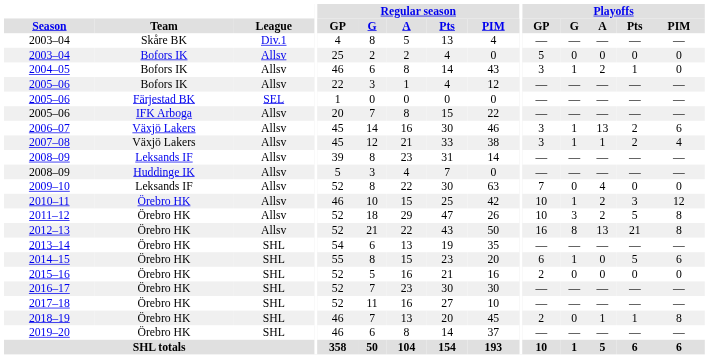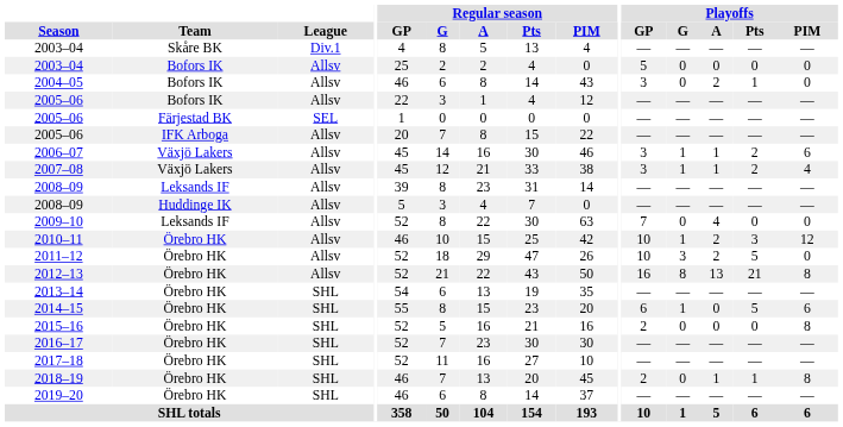 <table border="0" cellpadding="1" cellspacing="0" style="text-align:center; width:60em">
 <tr bgcolor="#e0e0e0">
 <th colspan="3" bgcolor="#ffffff"></th>
 <th rowspan="99" bgcolor="#ffffff"></th>
 <th colspan="5"><a href='#'>Regular season</a></th>
 <th rowspan="99" bgcolor="#ffffff"></th>
 <th colspan="5"><a href='#'>Playoffs</a></th>
 </tr>
 <tr bgcolor="#e0e0e0">
 <th><a href='#'>Season</a></th>
 <th>Team</th>
 <th>League</th>
 <th>GP</th>
 <th><a href='#'>G</a></th>
 <th><a href='#'>A</a></th>
 <th><a href='#'>Pts</a></th>
 <th><a href='#'>PIM</a></th>
 <th>GP</th>
 <th>G</th>
 <th>A</th>
 <th>Pts</th>
 <th>PIM</th>
 </tr>
 <tr>
 <td>2003–04</td>
 <td>Skåre BK</td>
 <td><a href='#'>Div.1</a></td>
 <td>4</td>
 <td>8</td>
 <td>5</td>
 <td>13</td>
 <td>4</td>
 <td>—</td>
 <td>—</td>
 <td>—</td>
 <td>—</td>
 <td>—</td>
 </tr>
 <tr ALIGN="center" bgcolor="#f0f0f0">
 <td><a href='#'>2003–04</a></td>
 <td><a href='#'>Bofors IK</a></td>
 <td><a href='#'>Allsv</a></td>
 <td>25</td>
 <td>2</td>
 <td>2</td>
 <td>4</td>
 <td>0</td>
 <td>5</td>
 <td>0</td>
 <td>0</td>
 <td>0</td>
 <td>0</td>
 </tr>
 <tr ALIGN="center">
 <td><a href='#'>2004–05</a></td>
 <td>Bofors IK</td>
 <td>Allsv</td>
 <td>46</td>
 <td>6</td>
 <td>8</td>
 <td>14</td>
 <td>43</td>
 <td>3</td>
-<td>1</td>
+<td>0</td>
 <td>2</td>
 <td>1</td>
 <td>0</td>
 </tr>
 <tr ALIGN="center" bgcolor="#f0f0f0">
 <td><a href='#'>2005–06</a></td>
 <td>Bofors IK</td>
 <td>Allsv</td>
 <td>22</td>
 <td>3</td>
 <td>1</td>
 <td>4</td>
 <td>12</td>
 <td>—</td>
 <td>—</td>
 <td>—</td>
 <td>—</td>
 <td>—</td>
 </tr>
 <tr ALIGN="center">
 <td><a href='#'>2005–06</a></td>
 <td><a href='#'>Färjestad BK</a></td>
 <td><a href='#'>SEL</a></td>
 <td>1</td>
 <td>0</td>
 <td>0</td>
 <td>0</td>
 <td>0</td>
 <td>—</td>
 <td>—</td>
 <td>—</td>
 <td>—</td>
 <td>—</td>
 </tr>
 <tr ALIGN="center" bgcolor="#f0f0f0">
 <td>2005–06</td>
 <td><a href='#'>IFK Arboga</a></td>
 <td>Allsv</td>
 <td>20</td>
 <td>7</td>
 <td>8</td>
 <td>15</td>
 <td>22</td>
 <td>—</td>
 <td>—</td>
 <td>—</td>
 <td>—</td>
 <td>—</td>
 </tr>
 <tr ALIGN="center">
 <td><a href='#'>2006–07</a></td>
 <td><a href='#'>Växjö Lakers</a></td>
 <td>Allsv</td>
 <td>45</td>
 <td>14</td>
 <td>16</td>
 <td>30</td>
 <td>46</td>
 <td>3</td>
 <td>1</td>
-<td>13</td>
+<td>1</td>
 <td>2</td>
 <td>6</td>
 </tr>
 <tr ALIGN="center" bgcolor="#f0f0f0">
 <td><a href='#'>2007–08</a></td>
 <td>Växjö Lakers</td>
 <td>Allsv</td>
 <td>45</td>
 <td>12</td>
 <td>21</td>
 <td>33</td>
 <td>38</td>
 <td>3</td>
 <td>1</td>
 <td>1</td>
 <td>2</td>
 <td>4</td>
 </tr>
 <tr ALIGN="center">
 <td><a href='#'>2008–09</a></td>
 <td><a href='#'>Leksands IF</a></td>
 <td>Allsv</td>
 <td>39</td>
 <td>8</td>
 <td>23</td>
 <td>31</td>
 <td>14</td>
 <td>—</td>
 <td>—</td>
 <td>—</td>
 <td>—</td>
 <td>—</td>
 </tr>
 <tr ALIGN="center" bgcolor="#f0f0f0">
 <td>2008–09</td>
 <td><a href='#'>Huddinge IK</a></td>
 <td>Allsv</td>
 <td>5</td>
 <td>3</td>
 <td>4</td>
 <td>7</td>
 <td>0</td>
 <td>—</td>
 <td>—</td>
 <td>—</td>
 <td>—</td>
 <td>—</td>
 </tr>
 <tr ALIGN="center">
 <td><a href='#'>2009–10</a></td>
 <td>Leksands IF</td>
 <td>Allsv</td>
 <td>52</td>
 <td>8</td>
 <td>22</td>
 <td>30</td>
 <td>63</td>
 <td>7</td>
 <td>0</td>
 <td>4</td>
 <td>0</td>
 <td>0</td>
 </tr>
 <tr ALIGN="center" bgcolor="#f0f0f0">
 <td><a href='#'>2010–11</a></td>
 <td><a href='#'>Örebro HK</a></td>
 <td>Allsv</td>
 <td>46</td>
 <td>10</td>
 <td>15</td>
 <td>25</td>
 <td>42</td>
 <td>10</td>
 <td>1</td>
 <td>2</td>
 <td>3</td>
 <td>12</td>
 </tr>
 <tr ALIGN="center">
 <td><a href='#'>2011–12</a></td>
 <td>Örebro HK</td>
 <td>Allsv</td>
 <td>52</td>
 <td>18</td>
 <td>29</td>
 <td>47</td>
 <td>26</td>
 <td>10</td>
 <td>3</td>
 <td>2</td>
 <td>5</td>
-<td>8</td>
+<td>0</td>
 </tr>
 <tr ALIGN="center" bgcolor="#f0f0f0">
 <td><a href='#'>2012–13</a></td>
 <td>Örebro HK</td>
 <td>Allsv</td>
 <td>52</td>
 <td>21</td>
 <td>22</td>
 <td>43</td>
 <td>50</td>
 <td>16</td>
 <td>8</td>
 <td>13</td>
 <td>21</td>
 <td>8</td>
 </tr>
 <tr ALIGN="center">
 <td><a href='#'>2013–14</a></td>
 <td>Örebro HK</td>
 <td>SHL</td>
 <td>54</td>
 <td>6</td>
 <td>13</td>
 <td>19</td>
 <td>35</td>
 <td>—</td>
 <td>—</td>
 <td>—</td>
 <td>—</td>
 <td>—</td>
 </tr>
 <tr ALIGN="center" bgcolor="#f0f0f0">
 <td><a href='#'>2014–15</a></td>
 <td>Örebro HK</td>
 <td>SHL</td>
 <td>55</td>
 <td>8</td>
 <td>15</td>
 <td>23</td>
 <td>20</td>
 <td>6</td>
 <td>1</td>
 <td>0</td>
 <td>5</td>
 <td>6</td>
 </tr>
 <tr ALIGN="center">
 <td><a href='#'>2015–16</a></td>
 <td>Örebro HK</td>
 <td>SHL</td>
 <td>52</td>
 <td>5</td>
 <td>16</td>
 <td>21</td>
 <td>16</td>
 <td>2</td>
 <td>0</td>
 <td>0</td>
 <td>0</td>
-<td>0</td>
+<td>8</td>
 </tr>
 <tr ALIGN="center" bgcolor="#f0f0f0">
 <td><a href='#'>2016–17</a></td>
 <td>Örebro HK</td>
 <td>SHL</td>
 <td>52</td>
 <td>7</td>
 <td>23</td>
 <td>30</td>
 <td>30</td>
 <td>—</td>
 <td>—</td>
 <td>—</td>
 <td>—</td>
 <td>—</td>
 </tr>
 <tr ALIGN="center">
 <td><a href='#'>2017–18</a></td>
 <td>Örebro HK</td>
 <td>SHL</td>
 <td>52</td>
 <td>11</td>
 <td>16</td>
 <td>27</td>
 <td>10</td>
 <td>—</td>
 <td>—</td>
 <td>—</td>
 <td>—</td>
 <td>—</td>
 </tr>
 <tr ALIGN="center" bgcolor="#f0f0f0">
 <td><a href='#'>2018–19</a></td>
 <td>Örebro HK</td>
 <td>SHL</td>
 <td>46</td>
 <td>7</td>
 <td>13</td>
 <td>20</td>
 <td>45</td>
 <td>2</td>
 <td>0</td>
 <td>1</td>
 <td>1</td>
 <td>8</td>
 </tr>
 <tr ALIGN="center">
 <td><a href='#'>2019–20</a></td>
 <td>Örebro HK</td>
 <td>SHL</td>
 <td>46</td>
 <td>6</td>
 <td>8</td>
 <td>14</td>
 <td>37</td>
 <td>—</td>
 <td>—</td>
 <td>—</td>
 <td>—</td>
 <td>—</td>
 </tr>
 <tr bgcolor="#e0e0e0">
 <th colspan="3">SHL totals</th>
 <th>358</th>
 <th>50</th>
 <th>104</th>
 <th>154</th>
 <th>193</th>
 <th>10</th>
 <th>1</th>
 <th>5</th>
 <th>6</th>
 <th>6</th>
 </tr>
 </table>
